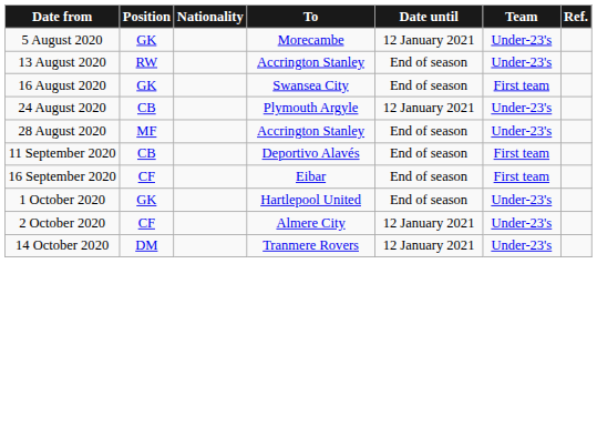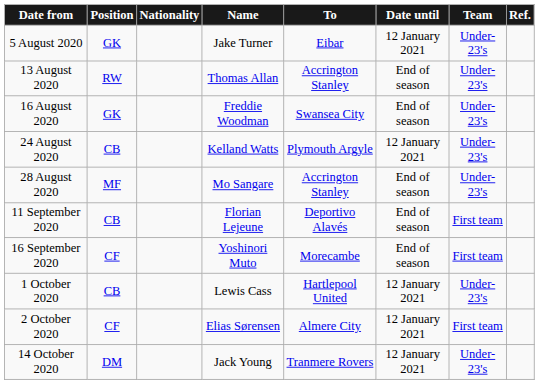 <table class="wikitable"  style="text-align:center; font-size:90%; ">
 <tr>
 <th style="background:#191919; color:white; width:150px;">Date from</th>
 <th style="background:#191919; color:white; width:50px;">Position</th>
 <th style="background:#191919; color:white; width:50px;">Nationality</th>
+<th style="background:#191919; color:white; width:150px;">Name</th>
 <th style="background:#191919; color:white; width:170px;">To</th>
 <th style="background:#191919; color:white; width:150px;">Date until</th>
 <th style="background:#191919; color:white; width:100px;">Team</th>
 <th style="background:#191919; color:white; width:25px;">Ref.</th>
 </tr>
 <tr>
 <td>5 August 2020</td>
 <td><a href='#'>GK</a></td>
 <td></td>
-<td> <a href='#'>Morecambe</a></td>
+<td>Jake Turner</td>
+<td> <a href='#'>Eibar</a></td>
 <td>12 January 2021</td>
 <td><a href='#'>Under-23's</a></td>
 <td></td>
 </tr>
 <tr>
 <td>13 August 2020</td>
 <td><a href='#'>RW</a></td>
 <td></td>
+<td><a href='#'>Thomas Allan</a></td>
 <td> <a href='#'>Accrington Stanley</a></td>
 <td>End of season</td>
 <td><a href='#'>Under-23's</a></td>
 <td></td>
 </tr>
 <tr>
 <td>16 August 2020</td>
 <td><a href='#'>GK</a></td>
 <td></td>
+<td><a href='#'>Freddie Woodman</a></td>
 <td> <a href='#'>Swansea City</a></td>
 <td>End of season</td>
-<td><a href='#'>First team</a></td>
+<td><a href='#'>Under-23's</a></td>
 <td></td>
 </tr>
 <tr>
 <td>24 August 2020</td>
 <td><a href='#'>CB</a></td>
 <td></td>
+<td><a href='#'>Kelland Watts</a></td>
 <td> <a href='#'>Plymouth Argyle</a></td>
 <td>12 January 2021</td>
 <td><a href='#'>Under-23's</a></td>
 <td></td>
 </tr>
 <tr>
 <td>28 August 2020</td>
 <td><a href='#'>MF</a></td>
 <td></td>
+<td><a href='#'>Mo Sangare</a></td>
 <td> <a href='#'>Accrington Stanley</a></td>
 <td>End of season</td>
 <td><a href='#'>Under-23's</a></td>
 <td></td>
 </tr>
 <tr>
 <td>11 September 2020</td>
 <td><a href='#'>CB</a></td>
 <td></td>
+<td><a href='#'>Florian Lejeune</a></td>
 <td> <a href='#'>Deportivo Alavés</a></td>
 <td>End of season</td>
 <td><a href='#'>First team</a></td>
 <td></td>
 </tr>
 <tr>
 <td>16 September 2020</td>
 <td><a href='#'>CF</a></td>
 <td></td>
-<td> <a href='#'>Eibar</a></td>
+<td><a href='#'>Yoshinori Muto</a></td>
+<td> <a href='#'>Morecambe</a></td>
 <td>End of season</td>
 <td><a href='#'>First team</a></td>
 <td></td>
 </tr>
 <tr>
 <td>1 October 2020</td>
-<td><a href='#'>GK</a></td>
+<td><a href='#'>CB</a></td>
 <td></td>
+<td>Lewis Cass</td>
 <td> <a href='#'>Hartlepool United</a></td>
-<td>End of season</td>
+<td>12 January 2021</td>
 <td><a href='#'>Under-23's</a></td>
 <td></td>
 </tr>
 <tr>
 <td>2 October 2020</td>
 <td><a href='#'>CF</a></td>
 <td></td>
+<td><a href='#'>Elias Sørensen</a></td>
 <td> <a href='#'>Almere City</a></td>
 <td>12 January 2021</td>
-<td><a href='#'>Under-23's</a></td>
+<td><a href='#'>First team</a></td>
 <td></td>
 </tr>
 <tr>
 <td>14 October 2020</td>
 <td><a href='#'>DM</a></td>
 <td></td>
+<td>Jack Young</td>
 <td> <a href='#'>Tranmere Rovers</a></td>
 <td>12 January 2021</td>
 <td><a href='#'>Under-23's</a></td>
 <td></td>
 </tr>
 </table>
